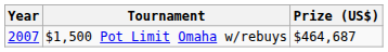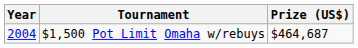 <table class="wikitable">
 <tr>
 <th>Year</th>
 <th>Tournament</th>
 <th>Prize (US$)</th>
 </tr>
 <tr>
-<td><a href='#'>2007</a></td>
+<td><a href='#'>2004</a></td>
 <td>$1,500 <a href='#'>Pot Limit</a> <a href='#'>Omaha</a> w/rebuys</td>
 <td>$464,687</td>
 </tr>
 </table>
